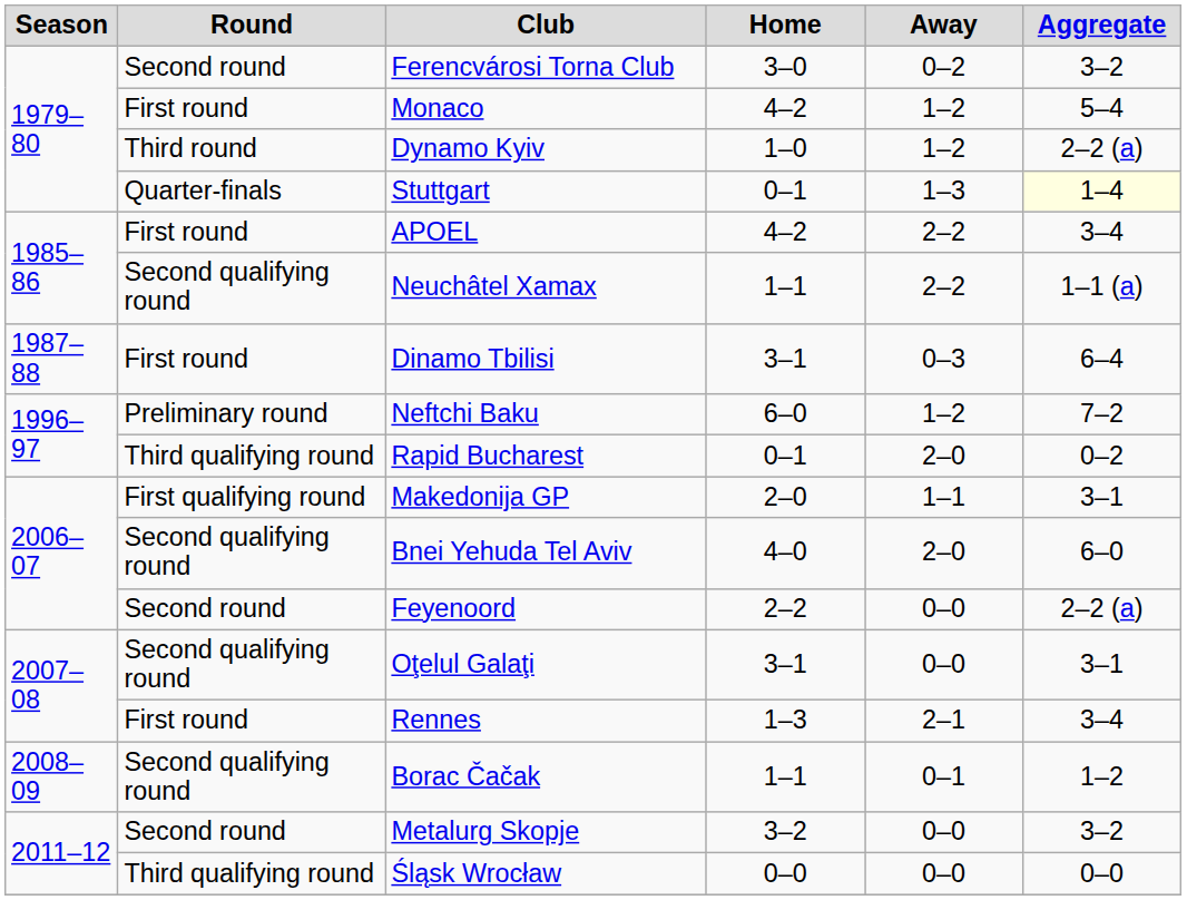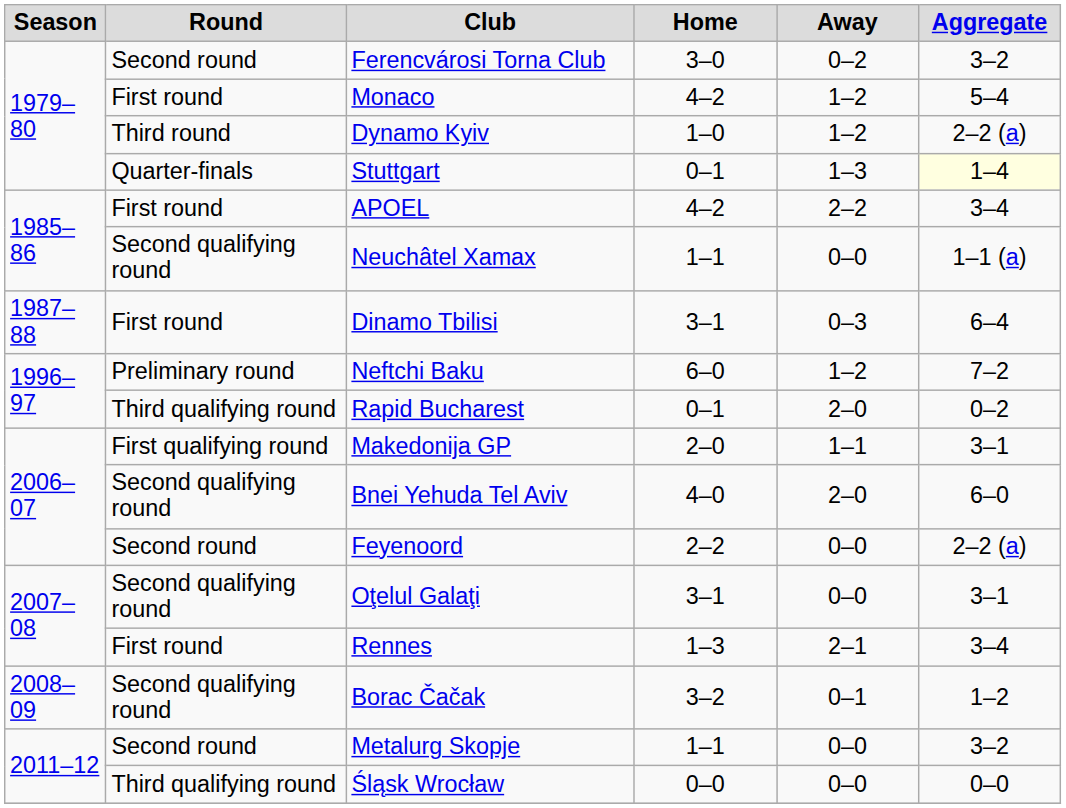 <table class="wikitable" style="text-align: center;">
 <tr>
 <th width="62" style="background:#DCDCDC">Season</th>
 <th width="157" style="background:#DCDCDC">Round</th>
 <th width="190" style="background:#DCDCDC">Club</th>
 <th width="90" style="background:#DCDCDC">Home</th>
 <th width="90" style="background:#DCDCDC">Away</th>
 <th width="90" style="background:#DCDCDC"><a href='#'>Aggregate</a></th>
 </tr>
 <tr>
 <td rowspan=4 align=left><a href='#'>1979–80</a></td>
 <td align=left>Second round</td>
 <td align=left> <a href='#'>Ferencvárosi Torna Club</a></td>
 <td>3–0</td>
 <td>0–2</td>
 <td>3–2</td>
 </tr>
 <tr>
 <td align=left>First round</td>
 <td align=left> <a href='#'>Monaco</a></td>
 <td>4–2</td>
 <td>1–2</td>
 <td>5–4</td>
 </tr>
 <tr>
 <td align=left>Third round</td>
 <td align=left> <a href='#'>Dynamo Kyiv</a></td>
 <td>1–0</td>
 <td>1–2</td>
 <td>2–2 (<a href='#'>a</a>)</td>
 </tr>
 <tr>
 <td align=left>Quarter-finals</td>
 <td align=left> <a href='#'>Stuttgart</a></td>
 <td>0–1</td>
 <td>1–3</td>
 <td style="background: lightyellow;">1–4</td>
 </tr>
 <tr>
 <td rowspan=2 align=left><a href='#'>1985–86</a></td>
 <td align=left>First round</td>
 <td align=left> <a href='#'>APOEL</a></td>
 <td>4–2 </td>
 <td>2–2</td>
 <td>3–4</td>
 </tr>
 <tr>
 <td align=left>Second qualifying round</td>
 <td align=left> <a href='#'>Neuchâtel Xamax</a></td>
 <td>1–1</td>
-<td>2–2</td>
+<td>0–0</td>
 <td>1–1 (<a href='#'>a</a>)</td>
 </tr>
 <tr>
 <td align=left><a href='#'>1987–88</a></td>
 <td align=left>First round</td>
 <td align=left> <a href='#'>Dinamo Tbilisi</a></td>
 <td>3–1</td>
 <td>0–3</td>
 <td>6–4</td>
 </tr>
 <tr>
 <td rowspan=2 align=left><a href='#'>1996–97</a></td>
 <td align=left>Preliminary round</td>
 <td align=left> <a href='#'>Neftchi Baku</a></td>
 <td>6–0</td>
 <td>1–2</td>
 <td>7–2</td>
 </tr>
 <tr>
 <td align=left>Third qualifying round</td>
 <td align=left> <a href='#'>Rapid Bucharest</a></td>
 <td>0–1</td>
 <td>2–0</td>
 <td>0–2</td>
 </tr>
 <tr>
 <td rowspan=3 align=left><a href='#'>2006–07</a></td>
 <td align=left>First qualifying round</td>
 <td align=left> <a href='#'>Makedonija GP</a></td>
 <td>2–0</td>
 <td>1–1</td>
 <td>3–1</td>
 </tr>
 <tr>
 <td align=left>Second qualifying round</td>
 <td align=left> <a href='#'>Bnei Yehuda Tel Aviv</a></td>
 <td>4–0</td>
 <td>2–0</td>
 <td>6–0</td>
 </tr>
 <tr>
 <td align=left>Second round</td>
 <td align=left> <a href='#'>Feyenoord</a></td>
 <td>2–2</td>
 <td>0–0</td>
 <td>2–2 (<a href='#'>a</a>)</td>
 </tr>
 <tr>
 <td rowspan=2 align=left><a href='#'>2007–08</a></td>
 <td align=left>Second qualifying round</td>
 <td align=left> <a href='#'>Oţelul Galaţi</a></td>
 <td>3–1</td>
 <td>0–0</td>
 <td>3–1</td>
 </tr>
 <tr>
 <td align=left>First round</td>
 <td align=left> <a href='#'>Rennes</a></td>
 <td>1–3</td>
 <td>2–1</td>
 <td>3–4</td>
 </tr>
 <tr>
 <td align=left><a href='#'>2008–09</a></td>
 <td align=left>Second qualifying round</td>
 <td align=left> <a href='#'>Borac Čačak</a></td>
-<td>1–1</td>
+<td>3–2</td>
 <td>0–1</td>
 <td>1–2</td>
 </tr>
 <tr>
 <td rowspan=2 align=left><a href='#'>2011–12</a></td>
 <td align=left>Second round</td>
 <td align=left> <a href='#'>Metalurg Skopje</a></td>
-<td>3–2</td>
+<td>1–1</td>
 <td>0–0</td>
 <td>3–2</td>
 </tr>
 <tr>
 <td align=left>Third qualifying round</td>
 <td align=left> <a href='#'>Śląsk Wrocław</a></td>
 <td>0–0 </td>
 <td>0–0</td>
 <td>0–0 </td>
 </tr>
 <tr>
 </tr>
 </table>
